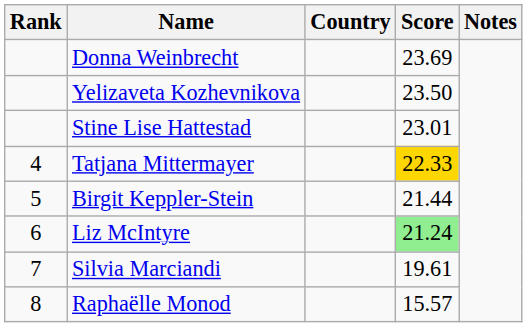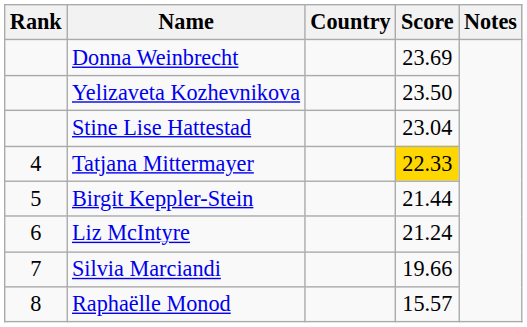 <table class="wikitable sortable" style="text-align:center">
 <tr>
 <th>Rank</th>
 <th>Name</th>
 <th>Country</th>
 <th>Score</th>
 <th>Notes</th>
 </tr>
 <tr>
 <td></td>
 <td align=left><a href='#'>Donna Weinbrecht</a></td>
 <td align=left></td>
 <td>23.69</td>
 </tr>
 <tr>
 <td></td>
 <td align=left><a href='#'>Yelizaveta Kozhevnikova</a></td>
 <td align=left></td>
 <td>23.50</td>
 </tr>
 <tr>
 <td></td>
 <td align=left><a href='#'>Stine Lise Hattestad</a></td>
 <td align=left></td>
-<td>23.01</td>
+<td>23.04</td>
 </tr>
 <tr>
 <td>4</td>
 <td align=left><a href='#'>Tatjana Mittermayer</a></td>
 <td align=left></td>
 <td style="background: gold;">22.33</td>
 </tr>
 <tr>
 <td>5</td>
 <td align=left><a href='#'>Birgit Keppler-Stein</a></td>
 <td align=left></td>
 <td>21.44</td>
 </tr>
 <tr>
 <td>6</td>
 <td align=left><a href='#'>Liz McIntyre</a></td>
 <td align=left></td>
-<td style="background: lightgreen;">21.24</td>
+<td>21.24</td>
 </tr>
 <tr>
 <td>7</td>
 <td align=left><a href='#'>Silvia Marciandi</a></td>
 <td align=left></td>
-<td>19.61</td>
+<td>19.66</td>
 </tr>
 <tr>
 <td>8</td>
 <td align=left><a href='#'>Raphaëlle Monod</a></td>
 <td align=left></td>
 <td>15.57</td>
 </tr>
 </table>
